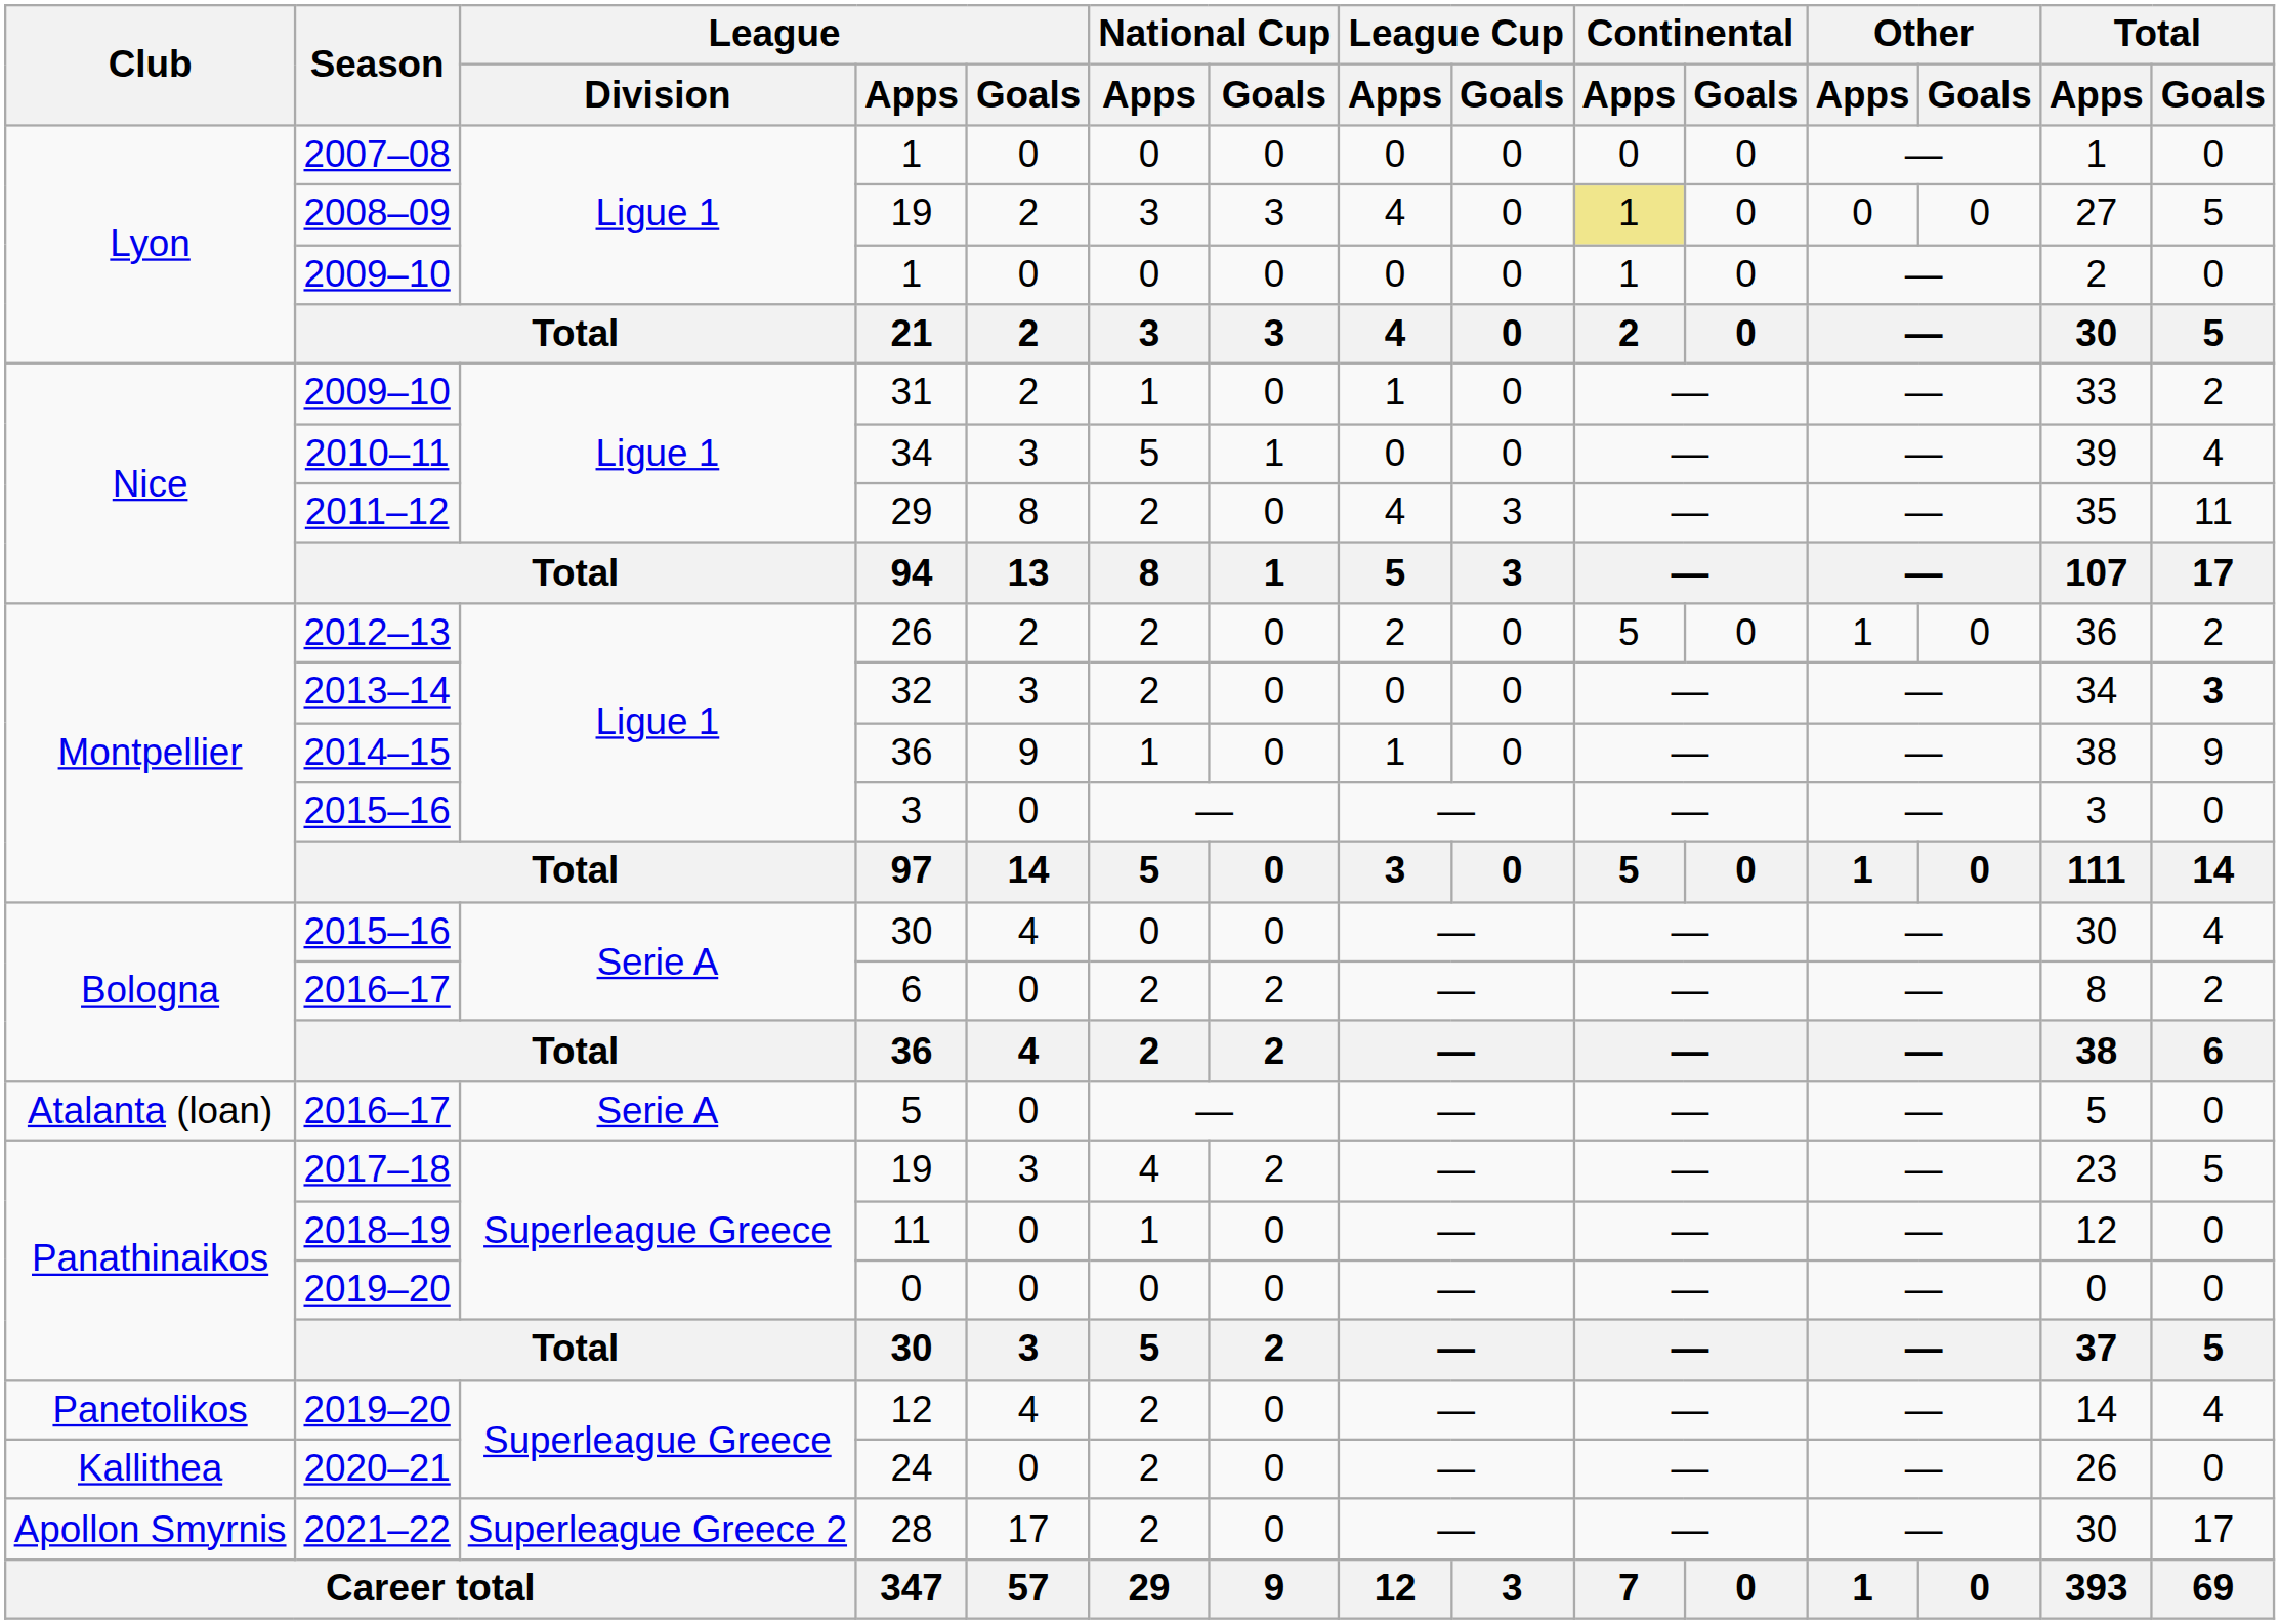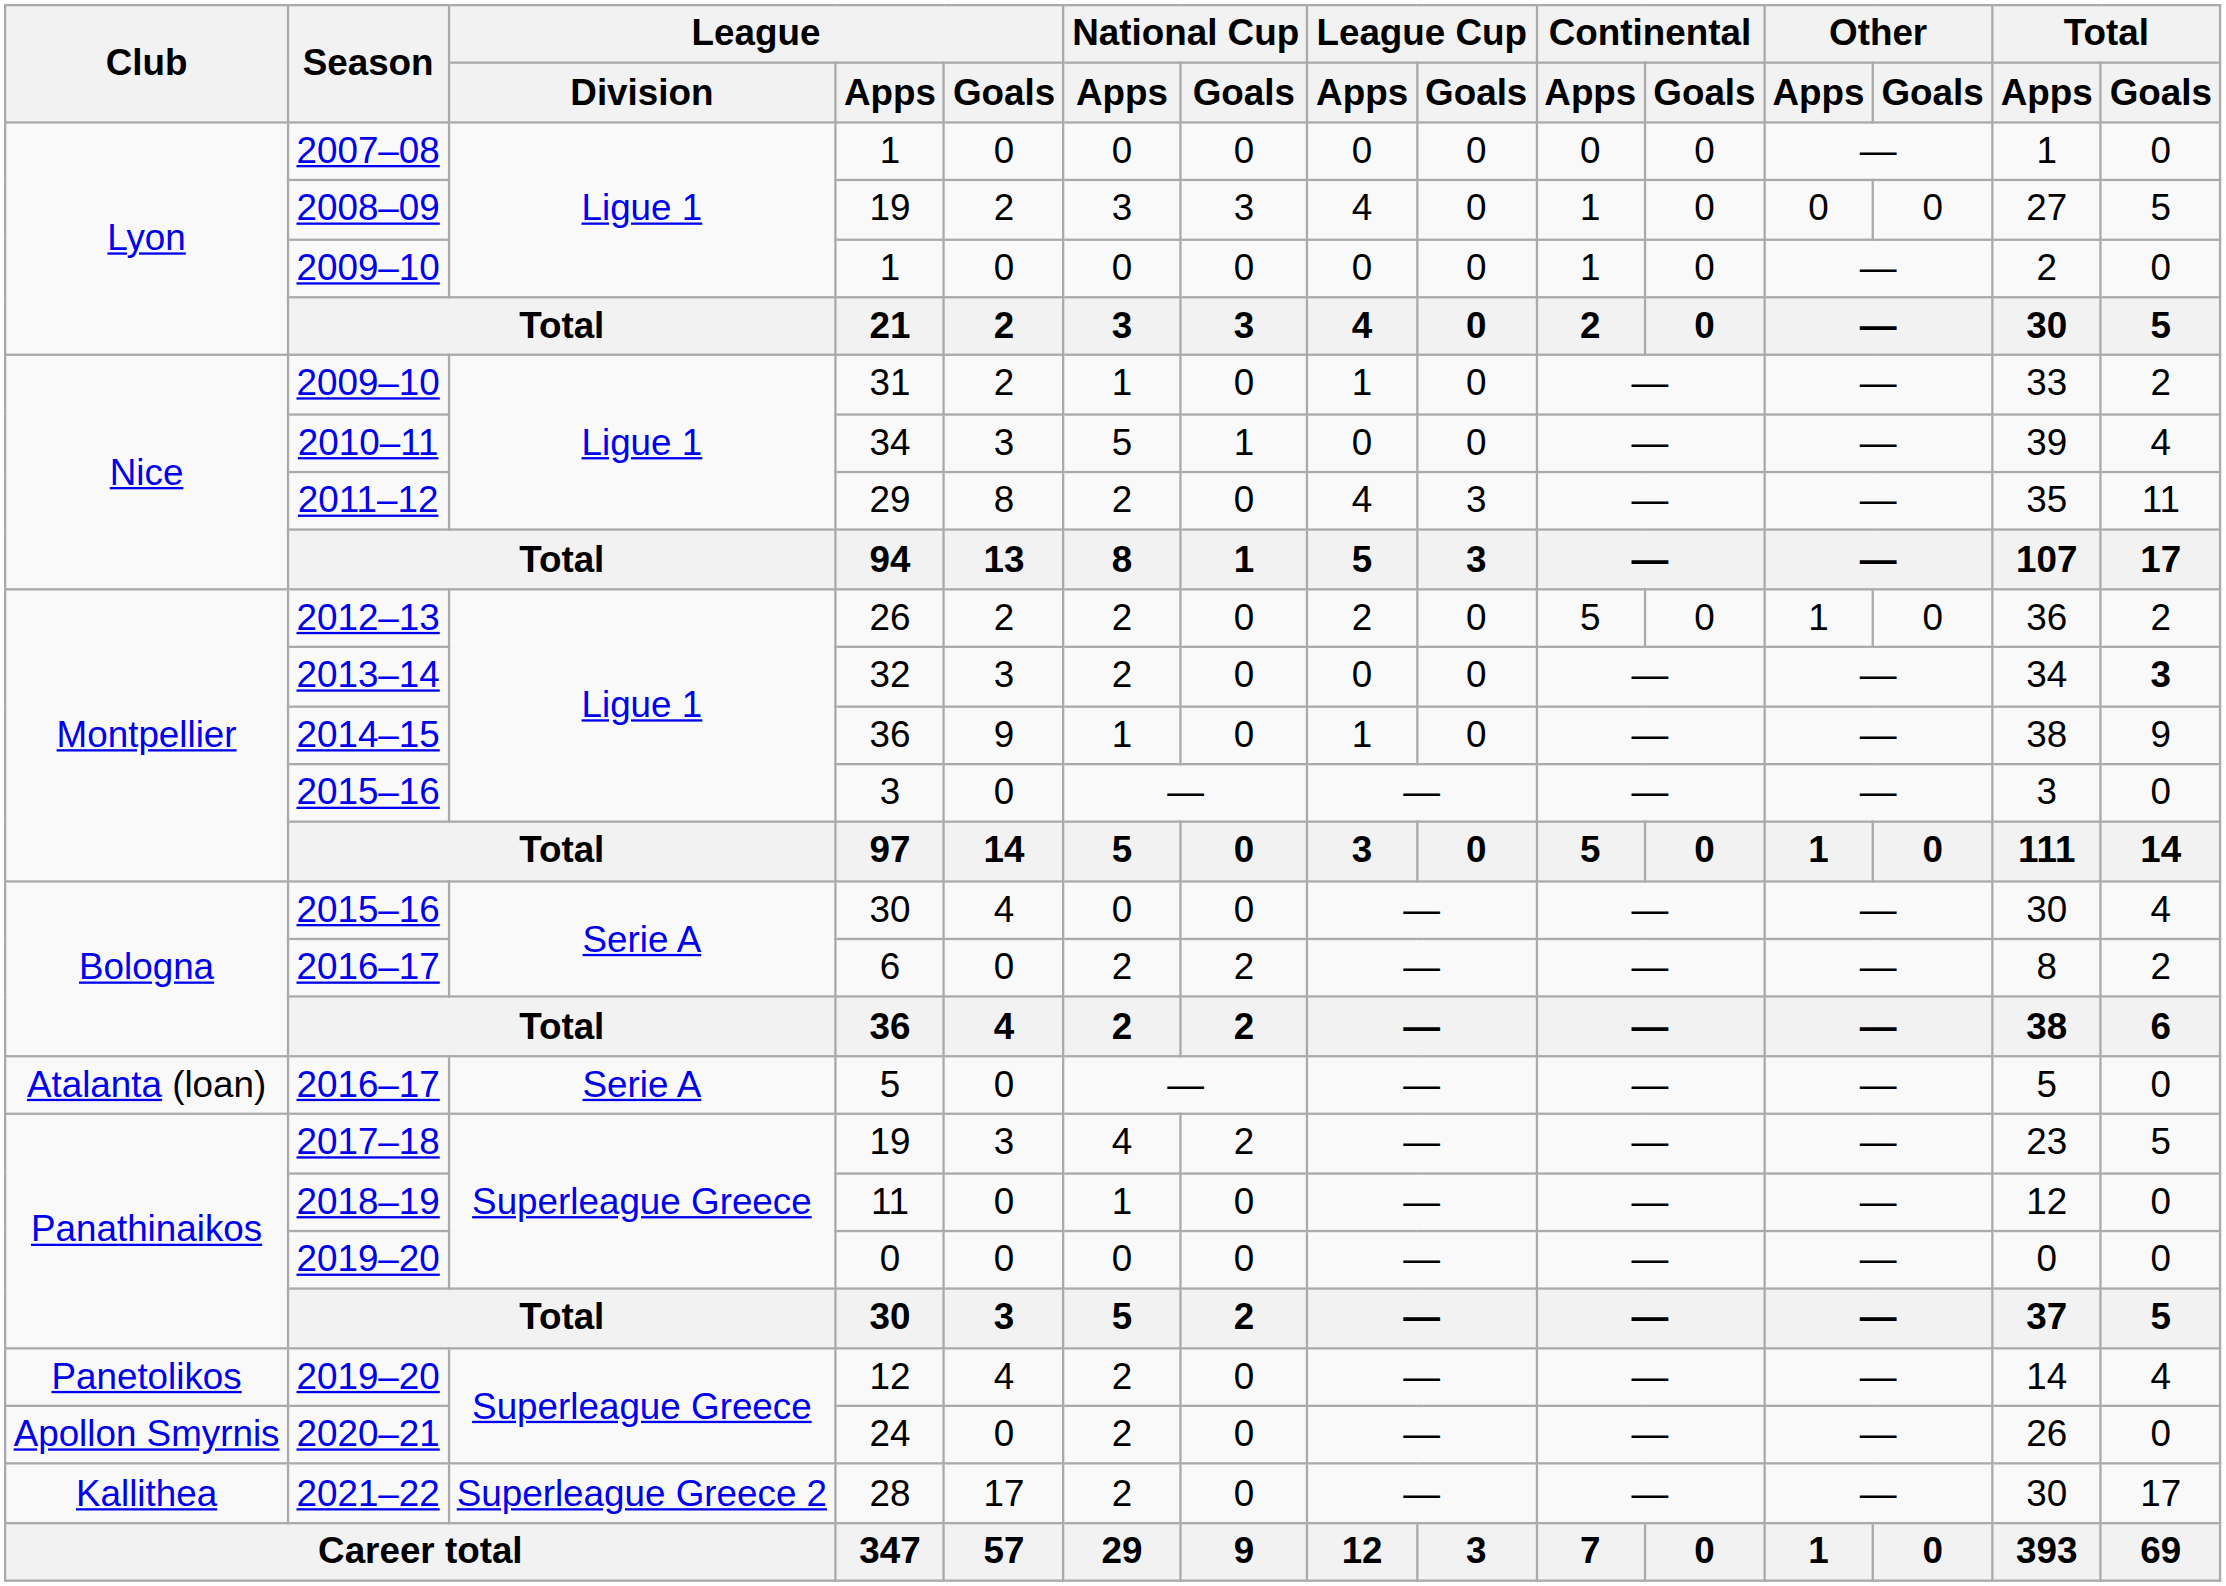 <table class="wikitable" style="text-align: center;">
 <tr>
 <th rowspan="2">Club</th>
 <th rowspan="2">Season</th>
 <th colspan="3">League</th>
 <th colspan="2">National Cup</th>
 <th colspan="2">League Cup</th>
 <th colspan="2">Continental</th>
 <th colspan="2">Other</th>
 <th colspan="2">Total</th>
 </tr>
 <tr>
 <th>Division</th>
 <th>Apps</th>
 <th>Goals</th>
 <th>Apps</th>
 <th>Goals</th>
 <th>Apps</th>
 <th>Goals</th>
 <th>Apps</th>
 <th>Goals</th>
 <th>Apps</th>
 <th>Goals</th>
 <th>Apps</th>
 <th>Goals</th>
 </tr>
 <tr>
 <td rowspan="4"><a href='#'>Lyon</a></td>
 <td><a href='#'>2007–08</a></td>
 <td rowspan="3"><a href='#'>Ligue 1</a></td>
 <td>1</td>
 <td>0</td>
 <td>0</td>
 <td>0</td>
 <td>0</td>
 <td>0</td>
 <td>0</td>
 <td>0</td>
 <td colspan=2>—</td>
 <td>1</td>
 <td>0</td>
 </tr>
 <tr>
 <td><a href='#'>2008–09</a></td>
 <td>19</td>
 <td>2</td>
 <td>3</td>
 <td>3</td>
 <td>4</td>
 <td>0</td>
-<td style="background: khaki;">1</td>
+<td>1</td>
 <td>0</td>
 <td>0</td>
 <td>0</td>
 <td>27</td>
 <td>5</td>
 </tr>
 <tr>
 <td><a href='#'>2009–10</a></td>
 <td>1</td>
 <td>0</td>
 <td>0</td>
 <td>0</td>
 <td>0</td>
 <td>0</td>
 <td>1</td>
 <td>0</td>
 <td colspan=2>—</td>
 <td>2</td>
 <td>0</td>
 </tr>
 <tr>
 <th colspan="2">Total</th>
 <th>21</th>
 <th>2</th>
 <th>3</th>
 <th>3</th>
 <th>4</th>
 <th>0</th>
 <th>2</th>
 <th>0</th>
 <th colspan=2>—</th>
 <th>30</th>
 <th>5</th>
 </tr>
 <tr>
 <td rowspan="4"><a href='#'>Nice</a></td>
 <td><a href='#'>2009–10</a></td>
 <td rowspan="3"><a href='#'>Ligue 1</a></td>
 <td>31</td>
 <td>2</td>
 <td>1</td>
 <td>0</td>
 <td>1</td>
 <td>0</td>
 <td colspan=2>—</td>
 <td colspan=2>—</td>
 <td>33</td>
 <td>2</td>
 </tr>
 <tr>
 <td><a href='#'>2010–11</a></td>
 <td>34</td>
 <td>3</td>
 <td>5</td>
 <td>1</td>
 <td>0</td>
 <td>0</td>
 <td colspan=2>—</td>
 <td colspan=2>—</td>
 <td>39</td>
 <td>4</td>
 </tr>
 <tr>
 <td><a href='#'>2011–12</a></td>
 <td>29</td>
 <td>8</td>
 <td>2</td>
 <td>0</td>
 <td>4</td>
 <td>3</td>
 <td colspan=2>—</td>
 <td colspan=2>—</td>
 <td>35</td>
 <td>11</td>
 </tr>
 <tr>
 <th colspan="2">Total</th>
 <th>94</th>
 <th>13</th>
 <th>8</th>
 <th>1</th>
 <th>5</th>
 <th>3</th>
 <th colspan=2>—</th>
 <th colspan=2>—</th>
 <th>107</th>
 <th>17</th>
 </tr>
 <tr>
 <td rowspan="5"><a href='#'>Montpellier</a></td>
 <td><a href='#'>2012–13</a></td>
 <td rowspan="4"><a href='#'>Ligue 1</a></td>
 <td>26</td>
 <td>2</td>
 <td>2</td>
 <td>0</td>
 <td>2</td>
 <td>0</td>
 <td>5</td>
 <td>0</td>
 <td>1</td>
 <td>0</td>
 <td>36</td>
 <td>2</td>
 </tr>
 <tr>
 <td><a href='#'>2013–14</a></td>
 <td>32</td>
 <td>3</td>
 <td>2</td>
 <td>0</td>
 <td>0</td>
 <td>0</td>
 <td colspan=2>—</td>
 <td colspan=2>—</td>
 <td>34</td>
 <td><strong>3</strong></td>
 </tr>
 <tr>
 <td><a href='#'>2014–15</a></td>
 <td>36</td>
 <td>9</td>
 <td>1</td>
 <td>0</td>
 <td>1</td>
 <td>0</td>
 <td colspan=2>—</td>
 <td colspan=2>—</td>
 <td>38</td>
 <td>9</td>
 </tr>
 <tr>
 <td><a href='#'>2015–16</a></td>
 <td>3</td>
 <td>0</td>
 <td colspan=2>—</td>
 <td colspan=2>—</td>
 <td colspan=2>—</td>
 <td colspan=2>—</td>
 <td>3</td>
 <td>0</td>
 </tr>
 <tr>
 <th colspan="2">Total</th>
 <th>97</th>
 <th>14</th>
 <th>5</th>
 <th>0</th>
 <th>3</th>
 <th>0</th>
 <th>5</th>
 <th>0</th>
 <th>1</th>
 <th>0</th>
 <th>111</th>
 <th>14</th>
 </tr>
 <tr>
 <td rowspan="3"><a href='#'>Bologna</a></td>
 <td><a href='#'>2015–16</a></td>
 <td rowspan="2"><a href='#'>Serie A</a></td>
 <td>30</td>
 <td>4</td>
 <td>0</td>
 <td>0</td>
 <td colspan=2>—</td>
 <td colspan=2>—</td>
 <td colspan=2>—</td>
 <td>30</td>
 <td>4</td>
 </tr>
 <tr>
 <td><a href='#'>2016–17</a></td>
 <td>6</td>
 <td>0</td>
 <td>2</td>
 <td>2</td>
 <td colspan=2>—</td>
 <td colspan=2>—</td>
 <td colspan=2>—</td>
 <td>8</td>
 <td>2</td>
 </tr>
 <tr>
 <th colspan="2">Total</th>
 <th>36</th>
 <th>4</th>
 <th>2</th>
 <th>2</th>
 <th colspan=2>—</th>
 <th colspan=2>—</th>
 <th colspan=2>—</th>
 <th>38</th>
 <th>6</th>
 </tr>
 <tr>
 <td><a href='#'>Atalanta</a> (loan)</td>
 <td><a href='#'>2016–17</a></td>
 <td><a href='#'>Serie A</a></td>
 <td>5</td>
 <td>0</td>
 <td colspan=2>—</td>
 <td colspan=2>—</td>
 <td colspan=2>—</td>
 <td colspan=2>—</td>
 <td>5</td>
 <td>0</td>
 </tr>
 <tr>
 <td rowspan="4"><a href='#'>Panathinaikos</a></td>
 <td><a href='#'>2017–18</a></td>
 <td rowspan="3"><a href='#'>Superleague Greece</a></td>
 <td>19</td>
 <td>3</td>
 <td>4</td>
 <td>2</td>
 <td colspan=2>—</td>
 <td colspan=2>—</td>
 <td colspan=2>—</td>
 <td>23</td>
 <td>5</td>
 </tr>
 <tr>
 <td><a href='#'>2018–19</a></td>
 <td>11</td>
 <td>0</td>
 <td>1</td>
 <td>0</td>
 <td colspan=2>—</td>
 <td colspan=2>—</td>
 <td colspan=2>—</td>
 <td>12</td>
 <td>0</td>
 </tr>
 <tr>
 <td><a href='#'>2019–20</a></td>
 <td>0</td>
 <td>0</td>
 <td>0</td>
 <td>0</td>
 <td colspan=2>—</td>
 <td colspan=2>—</td>
 <td colspan=2>—</td>
 <td>0</td>
 <td>0</td>
 </tr>
 <tr>
 <th colspan="2">Total</th>
 <th>30</th>
 <th>3</th>
 <th>5</th>
 <th>2</th>
 <th colspan=2>—</th>
 <th colspan=2>—</th>
 <th colspan=2>—</th>
 <th>37</th>
 <th>5</th>
 </tr>
 <tr>
 <td><a href='#'>Panetolikos</a></td>
 <td><a href='#'>2019–20</a></td>
 <td rowspan="2"><a href='#'>Superleague Greece</a></td>
 <td>12</td>
 <td>4</td>
 <td>2</td>
 <td>0</td>
 <td colspan=2>—</td>
 <td colspan=2>—</td>
 <td colspan=2>—</td>
 <td>14</td>
 <td>4</td>
 </tr>
 <tr>
-<td><a href='#'>Kallithea</a></td>
+<td><a href='#'>Apollon Smyrnis</a></td>
 <td><a href='#'>2020–21</a></td>
 <td>24</td>
 <td>0</td>
 <td>2</td>
 <td>0</td>
 <td colspan=2>—</td>
 <td colspan=2>—</td>
 <td colspan=2>—</td>
 <td>26</td>
 <td>0</td>
 </tr>
 <tr>
-<td><a href='#'>Apollon Smyrnis</a></td>
+<td><a href='#'>Kallithea</a></td>
 <td><a href='#'>2021–22</a></td>
 <td rowspan="1"><a href='#'>Superleague Greece 2</a></td>
 <td>28</td>
 <td>17</td>
 <td>2</td>
 <td>0</td>
 <td colspan=2>—</td>
 <td colspan=2>—</td>
 <td colspan=2>—</td>
 <td>30</td>
 <td>17</td>
 </tr>
 <tr>
 <th colspan=3>Career total</th>
 <th>347</th>
 <th>57</th>
 <th>29</th>
 <th>9</th>
 <th>12</th>
 <th>3</th>
 <th>7</th>
 <th>0</th>
 <th>1</th>
 <th>0</th>
 <th>393</th>
 <th>69</th>
 </tr>
 </table>
